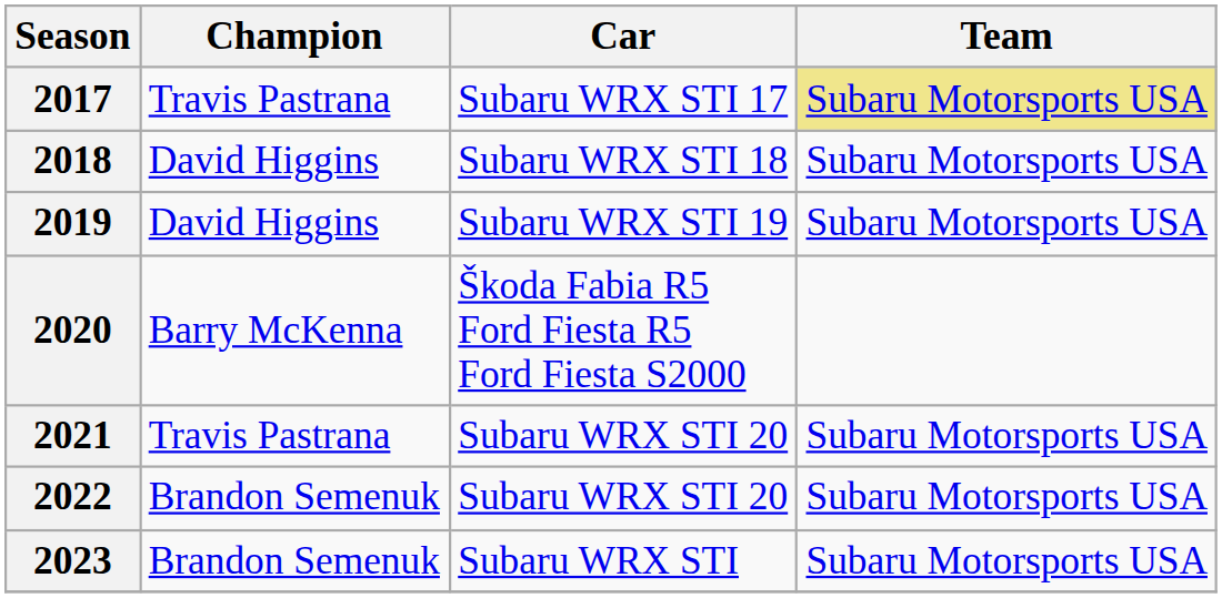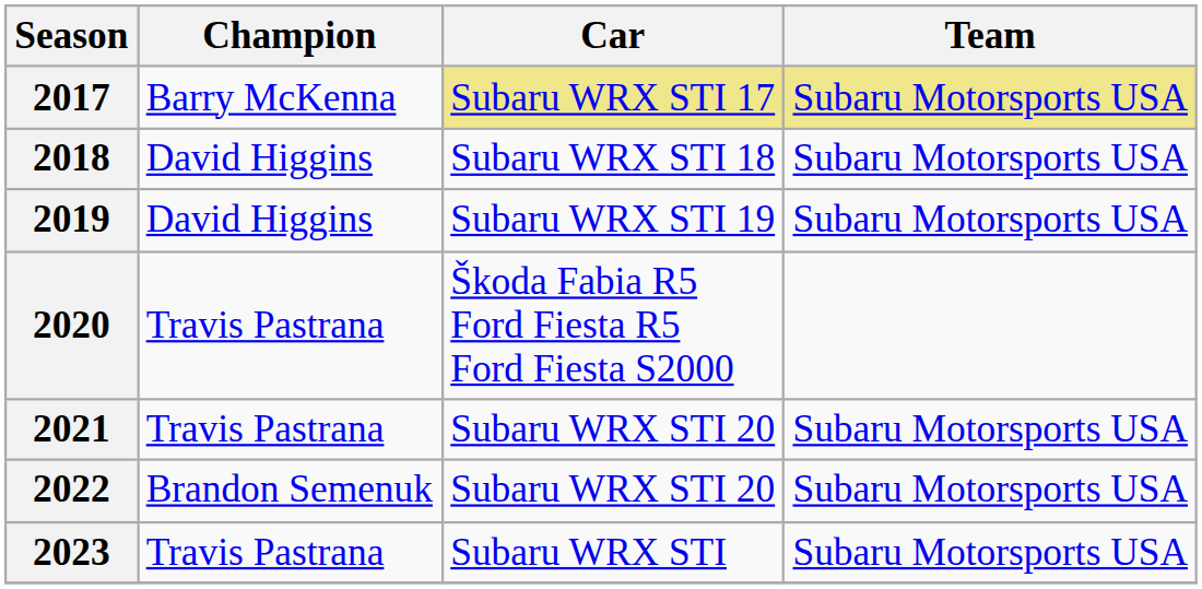 <table class="wikitable">
 <tr>
 <th>Season</th>
 <th>Champion</th>
 <th>Car</th>
 <th>Team</th>
 </tr>
 <tr>
 <th>2017</th>
-<td> <a href='#'>Travis Pastrana</a></td>
-<td><a href='#'>Subaru WRX STI 17</a></td>
+<td> <a href='#'>Barry McKenna</a></td>
+<td style="background: khaki;"><a href='#'>Subaru WRX STI 17</a></td>
 <td style="background: khaki;"><a href='#'>Subaru Motorsports USA</a></td>
 </tr>
 <tr>
 <th>2018</th>
 <td> <a href='#'>David Higgins</a></td>
 <td><a href='#'>Subaru WRX STI 18</a></td>
 <td><a href='#'>Subaru Motorsports USA</a></td>
 </tr>
 <tr>
 <th>2019</th>
 <td> <a href='#'>David Higgins</a></td>
 <td><a href='#'>Subaru WRX STI 19</a></td>
 <td><a href='#'>Subaru Motorsports USA</a></td>
 </tr>
 <tr>
 <th>2020</th>
-<td> <a href='#'>Barry McKenna</a></td>
+<td> <a href='#'>Travis Pastrana</a></td>
 <td><a href='#'>Škoda Fabia R5</a><br><a href='#'>Ford Fiesta R5</a><br><a href='#'>Ford Fiesta S2000</a></td>
 <td></td>
 </tr>
 <tr>
 <th>2021</th>
 <td> <a href='#'>Travis Pastrana</a></td>
 <td><a href='#'>Subaru WRX STI 20</a></td>
 <td><a href='#'>Subaru Motorsports USA</a></td>
 </tr>
 <tr>
 <th>2022</th>
 <td> <a href='#'>Brandon Semenuk</a></td>
 <td><a href='#'>Subaru WRX STI 20</a></td>
 <td><a href='#'>Subaru Motorsports USA</a></td>
 </tr>
 <tr>
 <th>2023</th>
-<td> <a href='#'>Brandon Semenuk</a></td>
+<td> <a href='#'>Travis Pastrana</a></td>
 <td><a href='#'>Subaru WRX STI</a></td>
 <td><a href='#'>Subaru Motorsports USA</a></td>
 </tr>
 <tr>
 </tr>
 </table>
